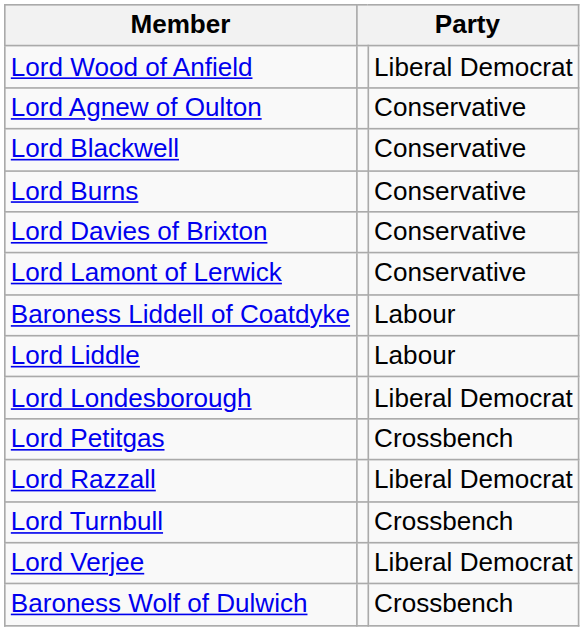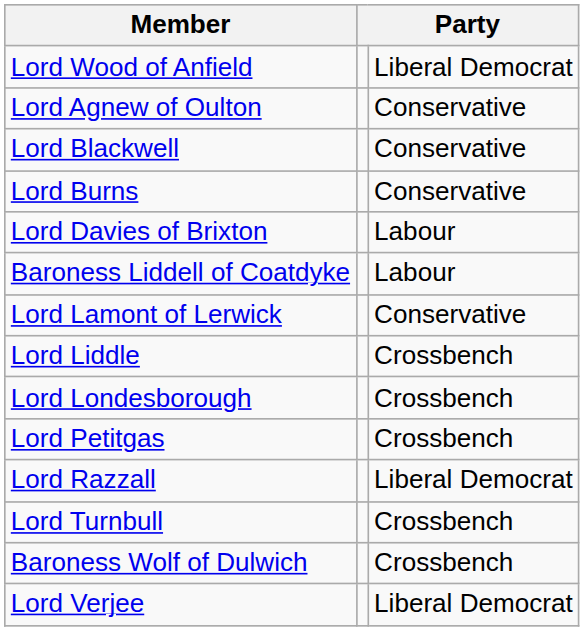 <table class="wikitable">
 <tr>
 <th>Member</th>
 <th colspan=2>Party</th>
 </tr>
 <tr>
 <td><a href='#'>Lord Wood of Anfield</a></td>
 <td></td>
 <td>Liberal Democrat</td>
 </tr>
 <tr>
 <td><a href='#'>Lord Agnew of Oulton</a></td>
 <td></td>
 <td>Conservative</td>
 </tr>
 <tr>
 <td><a href='#'>Lord Blackwell</a></td>
 <td></td>
 <td>Conservative</td>
 </tr>
 <tr>
 <td><a href='#'>Lord Burns</a></td>
 <td></td>
 <td>Conservative</td>
 </tr>
 <tr>
 <td><a href='#'>Lord Davies of Brixton</a></td>
 <td></td>
-<td>Conservative</td>
+<td>Labour</td>
+</tr>
+<tr>
+<td><a href='#'>Baroness Liddell of Coatdyke</a></td>
+<td></td>
+<td>Labour</td>
 </tr>
 <tr>
 <td><a href='#'>Lord Lamont of Lerwick</a></td>
 <td></td>
 <td>Conservative</td>
 </tr>
 <tr>
-<td><a href='#'>Baroness Liddell of Coatdyke</a></td>
-<td></td>
-<td>Labour</td>
-</tr>
-<tr>
 <td><a href='#'>Lord Liddle</a></td>
 <td></td>
-<td>Labour</td>
+<td>Crossbench</td>
 </tr>
 <tr>
 <td><a href='#'>Lord Londesborough</a></td>
 <td></td>
-<td>Liberal Democrat</td>
+<td>Crossbench</td>
 </tr>
 <tr>
 <td><a href='#'>Lord Petitgas</a></td>
 <td></td>
 <td>Crossbench</td>
 </tr>
 <tr>
 <td><a href='#'>Lord Razzall</a></td>
 <td></td>
 <td>Liberal Democrat</td>
 </tr>
 <tr>
 <td><a href='#'>Lord Turnbull</a></td>
 <td></td>
 <td>Crossbench</td>
 </tr>
 <tr>
+<td><a href='#'>Baroness Wolf of Dulwich</a></td>
+<td></td>
+<td>Crossbench</td>
+</tr>
+<tr>
 <td><a href='#'>Lord Verjee</a></td>
 <td></td>
 <td>Liberal Democrat</td>
 </tr>
-<tr>
-<td><a href='#'>Baroness Wolf of Dulwich</a></td>
-<td></td>
-<td>Crossbench</td>
-</tr>
 </table>
